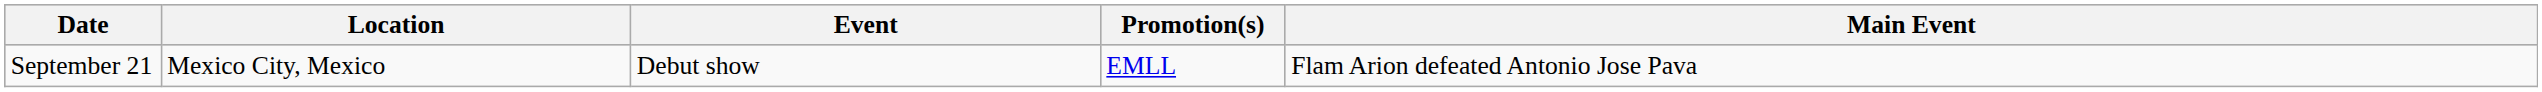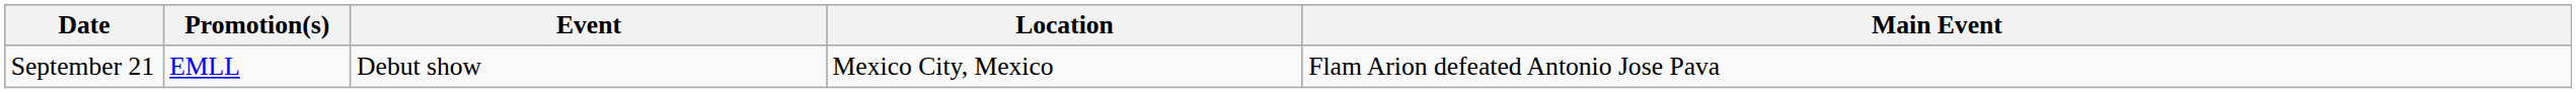 <table class="wikitable" style="width:100%;">
 <tr>
 <th width=5%>Date</th>
+<th width=5%>Promotion(s)</th>
+<th style="width:15%;">Event</th>
 <th style="width:15%;">Location</th>
-<th style="width:15%;">Event</th>
-<th width=5%>Promotion(s)</th>
 <th style="width:40%;">Main Event</th>
 </tr>
 <tr>
 <td>September 21</td>
+<td><a href='#'>EMLL</a></td>
+<td>Debut show</td>
 <td>Mexico City, Mexico</td>
-<td>Debut show</td>
-<td><a href='#'>EMLL</a></td>
 <td>Flam Arion defeated Antonio Jose Pava</td>
 </tr>
 </table>
